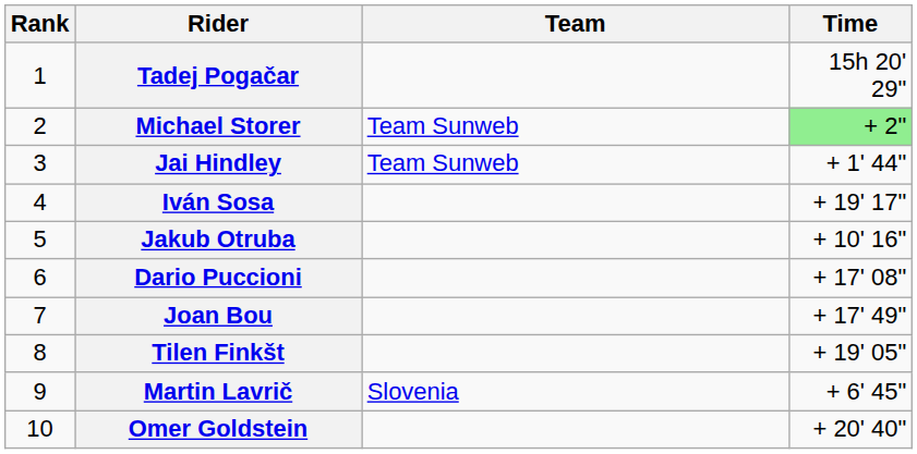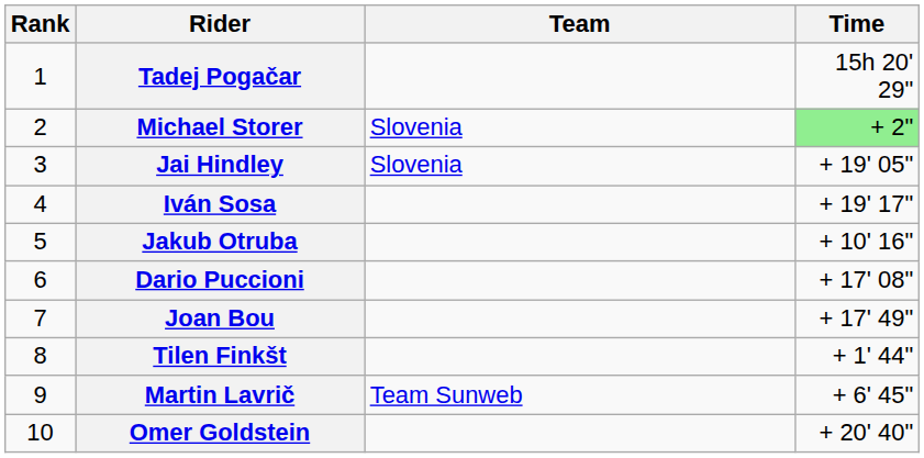 <table class="wikitable plainrowheaders">
 <tr>
 <th>Rank</th>
 <th>Rider</th>
 <th>Team</th>
 <th>Time</th>
 </tr>
 <tr>
 <td style="text-align:center;">1</td>
 <th scope="row" width=188px> <a href='#'>Tadej Pogačar</a> </th>
 <td width=285px></td>
 <td width=76px style="text-align:right;">15h 20' 29"</td>
 </tr>
 <tr>
 <td style="text-align:center;">2</td>
 <th scope="row"> <a href='#'>Michael Storer</a></th>
-<td><a href='#'>Team Sunweb</a></td>
+<td><a href='#'>Slovenia</a></td>
 <td style="background: lightgreen; text-align:right;">+ 2"</td>
 </tr>
 <tr>
 <td style="text-align:center;">3</td>
 <th scope="row"> <a href='#'>Jai Hindley</a></th>
-<td><a href='#'>Team Sunweb</a></td>
-<td style="text-align:right;">+ 1' 44"</td>
+<td><a href='#'>Slovenia</a></td>
+<td style="text-align:right;">+ 19' 05"</td>
 </tr>
 <tr>
 <td style="text-align:center;">4</td>
 <th scope="row"> <a href='#'>Iván Sosa</a></th>
 <td width=200px></td>
 <td style="text-align:right;">+ 19' 17"</td>
 </tr>
 <tr>
 <td style="text-align:center;">5</td>
 <th scope="row"> <a href='#'>Jakub Otruba</a></th>
 <td width=200px></td>
 <td style="text-align:right;">+ 10' 16"</td>
 </tr>
 <tr>
 <td style="text-align:center;">6</td>
 <th scope="row"> <a href='#'>Dario Puccioni</a></th>
 <td width=200px></td>
 <td style="text-align:right;">+ 17' 08"</td>
 </tr>
 <tr>
 <td style="text-align:center;">7</td>
 <th scope="row"> <a href='#'>Joan Bou</a></th>
 <td width=200px></td>
 <td style="text-align:right;">+ 17' 49"</td>
 </tr>
 <tr>
 <td style="text-align:center;">8</td>
 <th scope="row"> <a href='#'>Tilen Finkšt</a></th>
 <td></td>
-<td style="text-align:right;">+ 19' 05"</td>
+<td style="text-align:right;">+ 1' 44"</td>
 </tr>
 <tr>
 <td style="text-align:center;">9</td>
 <th scope="row"> <a href='#'>Martin Lavrič</a></th>
-<td><a href='#'>Slovenia</a></td>
+<td><a href='#'>Team Sunweb</a></td>
 <td style="text-align:right;">+ 6' 45"</td>
 </tr>
 <tr>
 <td style="text-align:center;">10</td>
 <th scope="row"> <a href='#'>Omer Goldstein</a></th>
 <td></td>
 <td style="text-align:right;">+ 20' 40"</td>
 </tr>
 </table>
